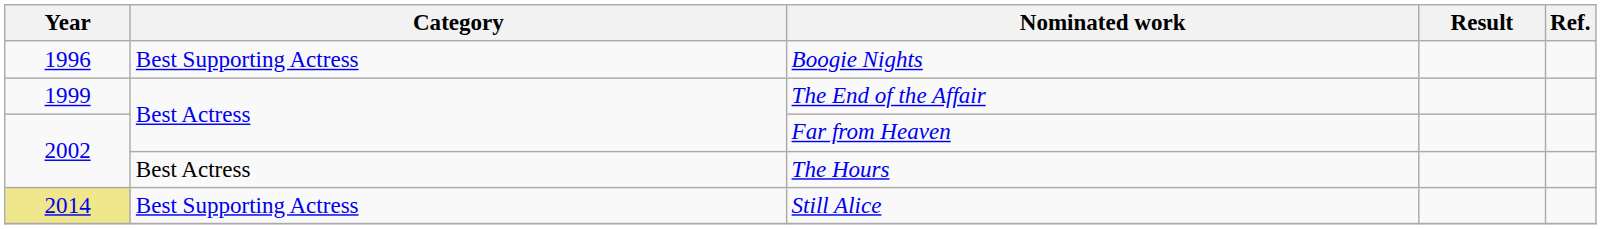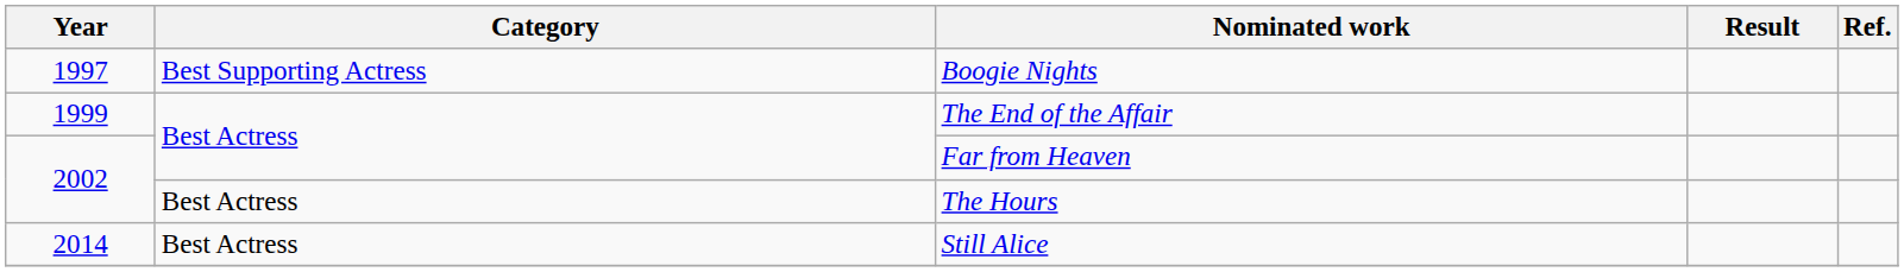 <table class=wikitable>
 <tr>
 <th scope="col" style="width:5em;">Year</th>
 <th scope="col" style="width:28em;">Category</th>
 <th scope="col" style="width:27em;">Nominated work</th>
 <th scope="col" style="width:5em;">Result</th>
 <th>Ref.</th>
 </tr>
 <tr>
-<td style="text-align:center;"><a href='#'>1996</a></td>
+<td style="text-align:center;"><a href='#'>1997</a></td>
 <td><a href='#'>Best Supporting Actress</a></td>
 <td><em><a href='#'>Boogie Nights</a></em></td>
 <td></td>
 <td style="text-align:center;"></td>
 </tr>
 <tr>
 <td style="text-align:center;"><a href='#'>1999</a></td>
 <td rowspan=2><a href='#'>Best Actress</a></td>
 <td><em><a href='#'>The End of the Affair</a></em></td>
 <td></td>
 <td style="text-align:center;"></td>
 </tr>
 <tr>
 <td style="text-align:center;", rowspan="2"><a href='#'>2002</a></td>
 <td><em><a href='#'>Far from Heaven</a></em></td>
 <td></td>
 <td style="text-align:center;"></td>
 </tr>
 <tr>
 <td>Best Actress</td>
 <td><em><a href='#'>The Hours</a></em></td>
 <td></td>
 <td style="text-align:center;"></td>
 </tr>
 <tr>
-<td style="background: khaki; text-align:center;"><a href='#'>2014</a></td>
-<td><a href='#'>Best Supporting Actress</a></td>
+<td style="text-align:center;"><a href='#'>2014</a></td>
+<td>Best Actress</td>
 <td><em><a href='#'>Still Alice</a></em></td>
 <td></td>
 <td style="text-align:center;"></td>
 </tr>
 <tr>
 </tr>
 </table>
